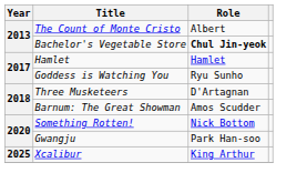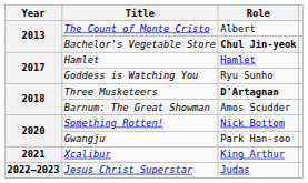 <table class="wikitable plainrowheaders sortable">
 <tr>
 <th scope="col">Year</th>
 <th scope="col">Title</th>
 <th scope="col">Role</th>
 <th scope="col" class="unsortable"></th>
 </tr>
 <tr>
 <th scope="row" rowspan="2">2013</th>
 <td><em><a href='#'>The Count of Monte Cristo</a></em></td>
 <td>Albert</td>
 <td style="text-align:center"></td>
 </tr>
 <tr>
 <td><em>Bachelor's Vegetable Store</em></td>
 <td><strong>Chul Jin-yeok</strong></td>
 <td style="text-align:center"></td>
 </tr>
 <tr>
 <th scope="row" rowspan="2">2017</th>
 <td><em>Hamlet</em></td>
 <td><a href='#'>Hamlet</a></td>
 <td style="text-align:center"></td>
 </tr>
 <tr>
 <td><em>Goddess is Watching You</em></td>
 <td>Ryu Sunho</td>
 <td style="text-align:center"></td>
 </tr>
 <tr>
 <th scope="row" rowspan="2">2018</th>
 <td><em>Three Musketeers</em></td>
-<td>D'Artagnan</td>
+<td><strong>D'Artagnan</strong></td>
 <td style="text-align:center"></td>
 </tr>
 <tr>
 <td><em>Barnum: The Great Showman</em></td>
 <td>Amos Scudder</td>
 <td style="text-align:center"></td>
 </tr>
 <tr>
 <th scope="row" rowspan="2">2020</th>
 <td><em><a href='#'>Something Rotten!</a></em></td>
 <td><a href='#'>Nick Bottom</a></td>
 <td style="text-align:center"></td>
 </tr>
 <tr>
 <td><em>Gwangju</em></td>
 <td>Park Han-soo</td>
 <td style="text-align:center"></td>
 </tr>
 <tr>
-<th scope="row">2025</th>
+<th scope="row">2021</th>
 <td><em><a href='#'>Xcalibur</a></em></td>
 <td><a href='#'>King Arthur</a></td>
 <td style="text-align:center"></td>
 </tr>
 <tr>
+<th scope="row">2022–2023</th>
+<td><em><a href='#'>Jesus Christ Superstar</a></em></td>
+<td><a href='#'>Judas</a></td>
+<td style="text-align:center"></td>
+</tr>
+<tr>
 </tr>
 </table>
